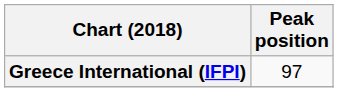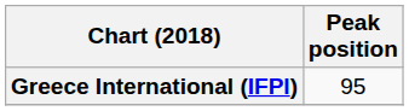 <table class="wikitable sortable plainrowheaders" style="text-align:center;">
 <tr>
 <th>Chart (2018)</th>
 <th>Peak<br>position</th>
 </tr>
 <tr>
 <th scope="row">Greece International (<a href='#'>IFPI</a>)</th>
-<td>97</td>
+<td>95</td>
 </tr>
 <tr>
 </tr>
 <tr>
 </tr>
 <tr>
 </tr>
 </table>
